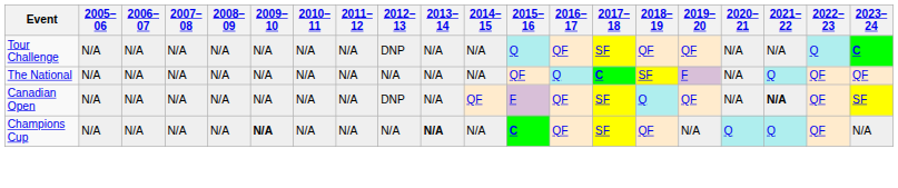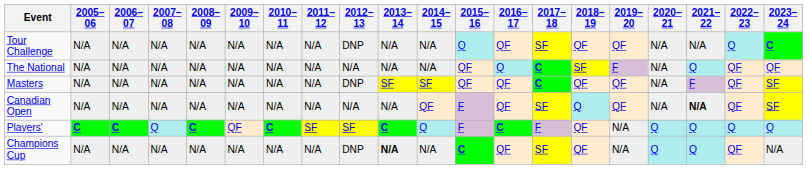 <table class="wikitable">
 <tr>
 <th>Event</th>
 <th><a href='#'>2005–06</a></th>
 <th><a href='#'>2006–07</a></th>
 <th><a href='#'>2007–08</a></th>
 <th><a href='#'>2008–09</a></th>
 <th><a href='#'>2009–10</a></th>
 <th><a href='#'>2010–11</a></th>
 <th><a href='#'>2011–12</a></th>
 <th><a href='#'>2012–13</a></th>
 <th><a href='#'>2013–14</a></th>
 <th><a href='#'>2014–15</a></th>
 <th><a href='#'>2015–16</a></th>
 <th><a href='#'>2016–17</a></th>
 <th><a href='#'>2017–18</a></th>
 <th><a href='#'>2018–19</a></th>
 <th><a href='#'>2019–20</a></th>
 <th><a href='#'>2020–21</a></th>
 <th><a href='#'>2021–22</a></th>
 <th><a href='#'>2022–23</a></th>
 <th><a href='#'>2023–24</a></th>
 </tr>
 <tr>
 <td><a href='#'>Tour Challenge</a></td>
 <td style="background:#EFEFEF;">N/A</td>
 <td style="background:#EFEFEF;">N/A</td>
 <td style="background:#EFEFEF;">N/A</td>
 <td style="background:#EFEFEF;">N/A</td>
 <td style="background:#EFEFEF;">N/A</td>
 <td style="background:#EFEFEF;">N/A</td>
 <td style="background:#EFEFEF;">N/A</td>
 <td style="background:#EFEFEF;">DNP</td>
 <td style="background:#EFEFEF;">N/A</td>
 <td style="background:#EFEFEF;">N/A</td>
 <td style="background:#afeeee;"><a href='#'>Q</a></td>
 <td style="background:#ffebcd;"><a href='#'>QF</a></td>
 <td style="background:yellow;"><a href='#'>SF</a></td>
 <td style="background:#ffebcd;"><a href='#'>QF</a></td>
 <td style="background:#ffebcd;"><a href='#'>QF</a></td>
 <td style="background:#EFEFEF;">N/A</td>
 <td style="background:#EFEFEF;">N/A</td>
 <td style="background:#afeeee;"><a href='#'>Q</a></td>
 <td style="background:#0f0;"><strong><a href='#'>C</a></strong></td>
 </tr>
 <tr>
 <td><a href='#'>The National</a></td>
 <td style="background:#EFEFEF;">N/A</td>
 <td style="background:#EFEFEF;">N/A</td>
 <td style="background:#EFEFEF;">N/A</td>
 <td style="background:#EFEFEF;">N/A</td>
 <td style="background:#EFEFEF;">N/A</td>
 <td style="background:#EFEFEF;">N/A</td>
 <td style="background:#EFEFEF;">N/A</td>
 <td style="background:#EFEFEF;">N/A</td>
 <td style="background:#EFEFEF;">N/A</td>
 <td style="background:#EFEFEF;">N/A</td>
 <td style="background:#ffebcd;"><a href='#'>QF</a></td>
 <td style="background:#afeeee;"><a href='#'>Q</a></td>
 <td style="background:#0f0;"><strong><a href='#'>C</a></strong></td>
 <td style="background:yellow;"><a href='#'>SF</a></td>
 <td style="background:thistle;"><a href='#'>F</a></td>
 <td style="background:#EFEFEF;">N/A</td>
 <td style="background:#afeeee;"><a href='#'>Q</a></td>
 <td style="background:#ffebcd;"><a href='#'>QF</a></td>
 <td style="background:#ffebcd;"><a href='#'>QF</a></td>
 </tr>
 <tr>
+<td><a href='#'>Masters</a></td>
+<td style="background:#EFEFEF;">N/A</td>
+<td style="background:#EFEFEF;">N/A</td>
+<td style="background:#EFEFEF;">N/A</td>
+<td style="background:#EFEFEF;">N/A</td>
+<td style="background:#EFEFEF;">N/A</td>
+<td style="background:#EFEFEF;">N/A</td>
+<td style="background:#EFEFEF;">N/A</td>
+<td style="background:#EFEFEF;">DNP</td>
+<td style="background:yellow;"><a href='#'>SF</a></td>
+<td style="background:yellow;"><a href='#'>SF</a></td>
+<td style="background:#ffebcd;"><a href='#'>QF</a></td>
+<td style="background:#ffebcd;"><a href='#'>QF</a></td>
+<td style="background:#0f0;"><strong><a href='#'>C</a></strong></td>
+<td style="background:#ffebcd;"><a href='#'>QF</a></td>
+<td style="background:#ffebcd;"><a href='#'>QF</a></td>
+<td style="background:#EFEFEF;">N/A</td>
+<td style="background:thistle;"><a href='#'>F</a></td>
+<td style="background:#ffebcd;"><a href='#'>QF</a></td>
+<td style="background:yellow;"><a href='#'>SF</a></td>
+</tr>
+<tr>
 <td><a href='#'>Canadian Open</a></td>
 <td style="background:#EFEFEF;">N/A</td>
 <td style="background:#EFEFEF;">N/A</td>
 <td style="background:#EFEFEF;">N/A</td>
 <td style="background:#EFEFEF;">N/A</td>
 <td style="background:#EFEFEF;">N/A</td>
 <td style="background:#EFEFEF;">N/A</td>
 <td style="background:#EFEFEF;">N/A</td>
-<td style="background:#EFEFEF;">DNP</td>
+<td style="background:#EFEFEF;">N/A</td>
 <td style="background:#EFEFEF;">N/A</td>
 <td style="background:#ffebcd;"><a href='#'>QF</a></td>
 <td style="background:thistle;"><a href='#'>F</a></td>
 <td style="background:#ffebcd;"><a href='#'>QF</a></td>
 <td style="background:yellow;"><a href='#'>SF</a></td>
 <td style="background:#afeeee;"><a href='#'>Q</a></td>
 <td style="background:#ffebcd;"><a href='#'>QF</a></td>
 <td style="background:#EFEFEF;">N/A</td>
 <td style="background:#EFEFEF;"><strong>N/A</strong></td>
 <td style="background:#ffebcd;"><a href='#'>QF</a></td>
 <td style="background:yellow;"><a href='#'>SF</a></td>
 </tr>
 <tr>
+<td><a href='#'>Players'</a></td>
+<td style="background:#0f0;"><strong><a href='#'>C</a></strong></td>
+<td style="background:#0f0;"><strong><a href='#'>C</a></strong></td>
+<td style="background:#afeeee;"><a href='#'>Q</a></td>
+<td style="background:#0f0;"><strong><a href='#'>C</a></strong></td>
+<td style="background:#ffebcd;"><a href='#'>QF</a></td>
+<td style="background:#0f0;"><strong><a href='#'>C</a></strong></td>
+<td style="background:yellow;"><a href='#'>SF</a></td>
+<td style="background:yellow;"><a href='#'>SF</a></td>
+<td style="background:#0f0;"><strong><a href='#'>C</a></strong></td>
+<td style="background:#afeeee;"><a href='#'>Q</a></td>
+<td style="background:thistle;"><a href='#'>F</a></td>
+<td style="background:#0f0;"><strong><a href='#'>C</a></strong></td>
+<td style="background:thistle;"><a href='#'>F</a></td>
+<td style="background:#ffebcd;"><a href='#'>QF</a></td>
+<td style="background:#EFEFEF;">N/A</td>
+<td style="background:#afeeee;"><a href='#'>Q</a></td>
+<td style="background:#afeeee;"><a href='#'>Q</a></td>
+<td style="background:#afeeee;"><a href='#'>Q</a></td>
+<td style="background:#afeeee;"><a href='#'>Q</a></td>
+</tr>
+<tr>
 <td><a href='#'>Champions Cup</a></td>
 <td style="background:#EFEFEF;">N/A</td>
 <td style="background:#EFEFEF;">N/A</td>
 <td style="background:#EFEFEF;">N/A</td>
 <td style="background:#EFEFEF;">N/A</td>
-<td style="background:#EFEFEF;"><strong>N/A</strong></td>
 <td style="background:#EFEFEF;">N/A</td>
 <td style="background:#EFEFEF;">N/A</td>
 <td style="background:#EFEFEF;">N/A</td>
+<td style="background:#EFEFEF;">DNP</td>
 <td style="background:#EFEFEF;"><strong>N/A</strong></td>
 <td style="background:#EFEFEF;">N/A</td>
 <td style="background:#0f0;"><strong><a href='#'>C</a></strong></td>
 <td style="background:#ffebcd;"><a href='#'>QF</a></td>
 <td style="background:yellow;"><a href='#'>SF</a></td>
 <td style="background:#ffebcd;"><a href='#'>QF</a></td>
 <td style="background:#EFEFEF;">N/A</td>
 <td style="background:#afeeee;"><a href='#'>Q</a></td>
 <td style="background:#afeeee;"><a href='#'>Q</a></td>
 <td style="background:#ffebcd;"><a href='#'>QF</a></td>
 <td style="background:#EFEFEF;">N/A</td>
 </tr>
 </table>
